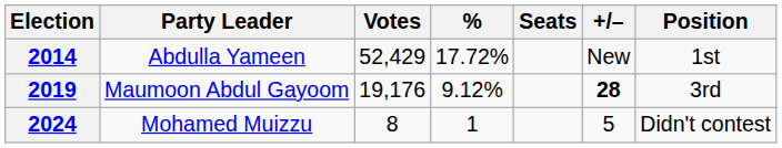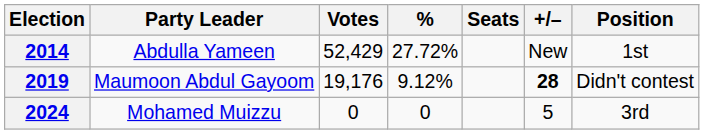 <table class=wikitable style=text-align:center>
 <tr>
 <th><strong>Election</strong></th>
 <th>Party Leader</th>
 <th>Votes</th>
 <th>%</th>
 <th>Seats</th>
 <th>+/–</th>
 <th>Position</th>
 </tr>
 <tr>
 <th><a href='#'>2014</a></th>
 <td><a href='#'>Abdulla Yameen</a></td>
 <td>52,429</td>
-<td>17.72%</td>
+<td>27.72%</td>
 <td></td>
 <td>New</td>
 <td>1st</td>
 </tr>
 <tr>
 <th><a href='#'>2019</a></th>
 <td><a href='#'>Maumoon Abdul Gayoom</a></td>
 <td>19,176</td>
 <td>9.12%</td>
 <td></td>
 <td><strong> 28</strong></td>
-<td> 3rd</td>
+<td> Didn't contest</td>
 </tr>
 <tr>
 <th><a href='#'>2024</a></th>
 <td><a href='#'>Mohamed Muizzu</a></td>
-<td>8</td>
-<td>1</td>
+<td>0</td>
+<td>0</td>
 <td></td>
 <td> 5</td>
-<td> Didn't contest</td>
+<td> 3rd</td>
 </tr>
 </table>
